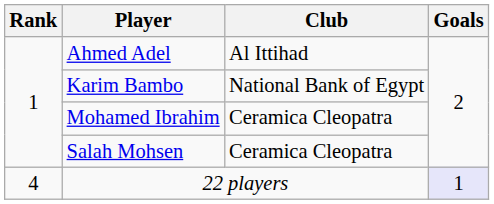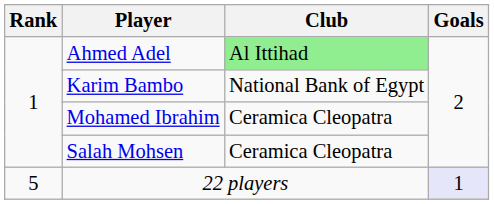 <table class="wikitable" style="text-align:center">
 <tr>
 <th>Rank</th>
 <th>Player</th>
 <th>Club</th>
 <th>Goals</th>
 </tr>
 <tr>
 <td rowspan=4>1</td>
 <td align=left> <a href='#'>Ahmed Adel</a></td>
-<td align=left>Al Ittihad</td>
+<td align=left style="background: lightgreen;">Al Ittihad</td>
 <td rowspan=4>2</td>
 </tr>
 <tr>
 <td align=left> <a href='#'>Karim Bambo</a></td>
 <td align=left>National Bank of Egypt</td>
 </tr>
 <tr>
 <td align=left> <a href='#'>Mohamed Ibrahim</a></td>
 <td align=left>Ceramica Cleopatra</td>
 </tr>
 <tr>
 <td align=left> <a href='#'>Salah Mohsen</a></td>
 <td align=left>Ceramica Cleopatra</td>
 </tr>
 <tr>
-<td align=center>4</td>
+<td align=center>5</td>
 <td colspan=2><em>22 players</em></td>
 <td align=center style="background: lavender;">1</td>
 </tr>
 </table>
